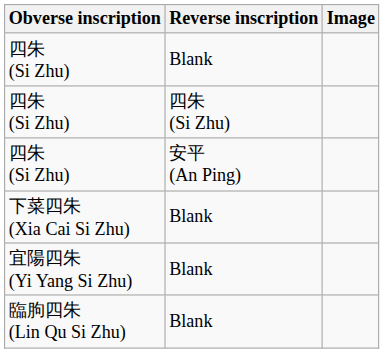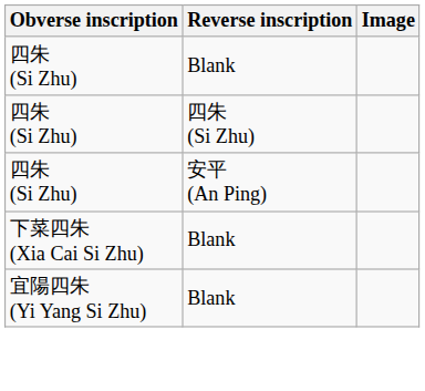 <table class="wikitable">
 <tr>
 <th>Obverse inscription</th>
 <th>Reverse inscription</th>
 <th>Image</th>
 </tr>
 <tr>
 <td>四朱<br>(Si Zhu)</td>
 <td>Blank</td>
 <td></td>
 </tr>
 <tr>
 <td>四朱<br>(Si Zhu)</td>
 <td>四朱<br>(Si Zhu)</td>
 <td></td>
 </tr>
 <tr>
 <td>四朱<br>(Si Zhu)</td>
 <td>安平<br>(An Ping)</td>
 <td></td>
 </tr>
 <tr>
 <td>下菜四朱<br>(Xia Cai Si Zhu)</td>
 <td>Blank</td>
 <td></td>
 </tr>
 <tr>
 <td>宜陽四朱<br>(Yi Yang Si Zhu)</td>
 <td>Blank</td>
 <td></td>
 </tr>
-<tr>
-<td>臨朐四朱<br>(Lin Qu Si Zhu)</td>
-<td>Blank</td>
-<td></td>
-</tr>
 </table>
